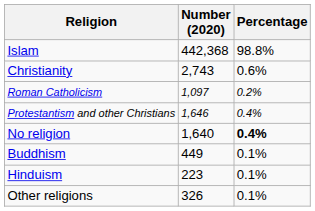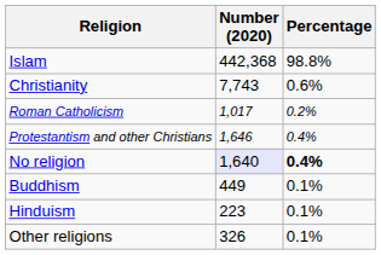 <table class="wikitable">
 <tr>
 <th>Religion</th>
 <th>Number <br> (2020)</th>
 <th>Percentage</th>
 </tr>
 <tr>
 <td><a href='#'>Islam</a></td>
 <td>442,368</td>
 <td>98.8%</td>
 </tr>
 <tr>
 <td><a href='#'>Christianity</a></td>
-<td>2,743</td>
+<td>7,743</td>
 <td>0.6%</td>
 </tr>
 <tr>
 <td><small><em><a href='#'>Roman Catholicism</a></em></small></td>
-<td><small><em>1,097</em></small></td>
+<td><small><em>1,017</em></small></td>
 <td><small><em>0.2%</em></small></td>
 </tr>
 <tr>
 <td><small><em><a href='#'>Protestantism</a> and other Christians</em></small></td>
 <td><small><em>1,646</em></small></td>
 <td><small><em>0.4%</em></small></td>
 </tr>
 <tr>
 <td><a href='#'>No religion</a></td>
-<td>1,640</td>
+<td style="background: lavender;">1,640</td>
 <td><strong>0.4%</strong></td>
 </tr>
 <tr>
 <td><a href='#'>Buddhism</a></td>
 <td>449</td>
 <td>0.1%</td>
 </tr>
 <tr>
 <td><a href='#'>Hinduism</a></td>
 <td>223</td>
 <td>0.1%</td>
 </tr>
 <tr>
 <td>Other religions</td>
 <td>326</td>
 <td>0.1%</td>
 </tr>
 </table>
